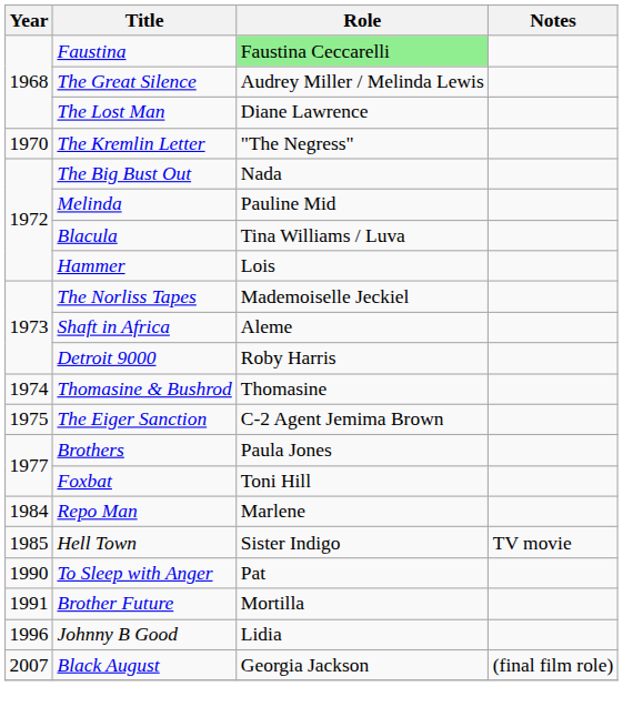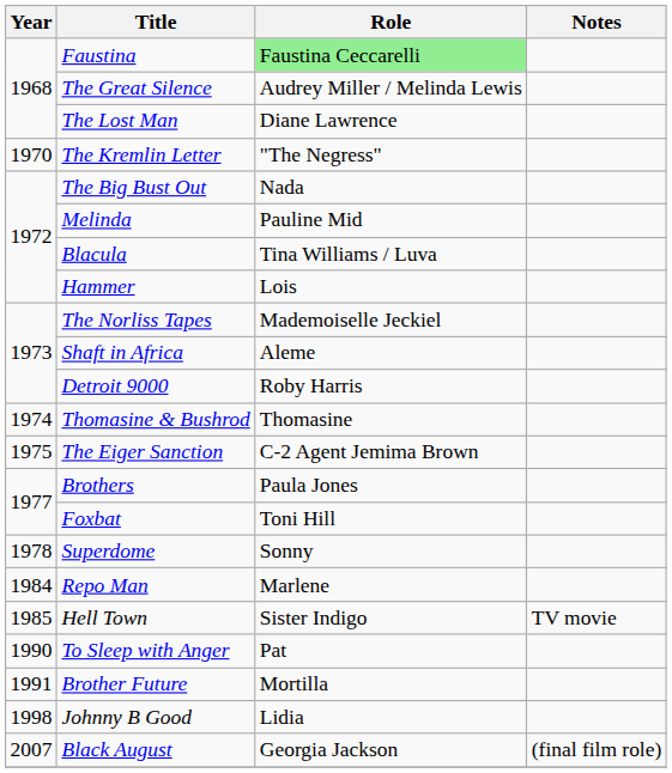 <table class="wikitable sortable">
 <tr>
 <th>Year</th>
 <th>Title</th>
 <th>Role</th>
 <th>Notes</th>
 </tr>
 <tr>
 <td rowspan=3>1968</td>
 <td><em><a href='#'>Faustina</a></em></td>
 <td style="background: lightgreen;">Faustina Ceccarelli</td>
 <td></td>
 </tr>
 <tr>
 <td><em><a href='#'>The Great Silence</a></em></td>
 <td>Audrey Miller / Melinda Lewis</td>
 <td></td>
 </tr>
 <tr>
 <td><em><a href='#'>The Lost Man</a></em></td>
 <td>Diane Lawrence</td>
 <td></td>
 </tr>
 <tr>
 <td>1970</td>
 <td><em><a href='#'>The Kremlin Letter</a></em></td>
 <td>"The Negress"</td>
 <td></td>
 </tr>
 <tr>
 <td rowspan=4>1972</td>
 <td><em><a href='#'>The Big Bust Out</a></em></td>
 <td>Nada</td>
 <td></td>
 </tr>
 <tr>
 <td><em><a href='#'>Melinda</a></em></td>
 <td>Pauline Mid</td>
 <td></td>
 </tr>
 <tr>
 <td><em><a href='#'>Blacula</a></em></td>
 <td>Tina Williams / Luva</td>
 <td></td>
 </tr>
 <tr>
 <td><em><a href='#'>Hammer</a></em></td>
 <td>Lois</td>
 <td></td>
 </tr>
 <tr>
 <td rowspan=3>1973</td>
 <td><em><a href='#'>The Norliss Tapes</a></em></td>
 <td>Mademoiselle Jeckiel</td>
 <td></td>
 </tr>
 <tr>
 <td><em><a href='#'>Shaft in Africa</a></em></td>
 <td>Aleme</td>
 <td></td>
 </tr>
 <tr>
 <td><em><a href='#'>Detroit 9000</a></em></td>
 <td>Roby Harris</td>
 <td></td>
 </tr>
 <tr>
 <td>1974</td>
 <td><em><a href='#'>Thomasine & Bushrod</a></em></td>
 <td>Thomasine</td>
 <td></td>
 </tr>
 <tr>
 <td>1975</td>
 <td><em><a href='#'>The Eiger Sanction</a></em></td>
 <td>C-2 Agent Jemima Brown</td>
 <td></td>
 </tr>
 <tr>
 <td rowspan="2">1977</td>
 <td><em><a href='#'>Brothers</a></em></td>
 <td>Paula Jones</td>
 <td></td>
 </tr>
 <tr>
 <td><em><a href='#'>Foxbat</a></em></td>
 <td>Toni Hill</td>
 <td></td>
 </tr>
 <tr>
+<td>1978</td>
+<td><em><a href='#'>Superdome</a></em></td>
+<td>Sonny</td>
+<td></td>
+</tr>
+<tr>
 <td>1984</td>
 <td><em><a href='#'>Repo Man</a></em></td>
 <td>Marlene</td>
 <td></td>
 </tr>
 <tr>
 <td>1985</td>
 <td><em>Hell Town</em></td>
 <td>Sister Indigo</td>
 <td>TV movie</td>
 </tr>
 <tr>
 <td>1990</td>
 <td><em><a href='#'>To Sleep with Anger</a></em></td>
 <td>Pat</td>
 <td></td>
 </tr>
 <tr>
 <td>1991</td>
 <td><em><a href='#'>Brother Future</a></em></td>
 <td>Mortilla</td>
 <td></td>
 </tr>
 <tr>
-<td>1996</td>
+<td>1998</td>
 <td><em>Johnny B Good</em></td>
 <td>Lidia</td>
 <td></td>
 </tr>
 <tr>
 <td>2007</td>
 <td><em><a href='#'>Black August</a></em></td>
 <td>Georgia Jackson</td>
 <td>(final film role)</td>
 </tr>
 <tr>
 </tr>
 </table>
